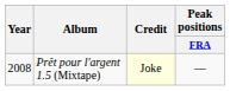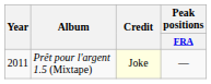 <table class="wikitable">
 <tr>
 <th align="center" rowspan="2" width="10">Year</th>
 <th align="center" rowspan="2" width="120">Album</th>
 <th align="center" rowspan="2" width="60">Credit</th>
 <th align="center" colspan="1" width="20">Peak positions</th>
 </tr>
 <tr>
 <th scope="col" style="width:3em;font-size:90%;"><a href='#'>FRA</a><br></th>
 </tr>
 <tr>
-<td style="text-align:center;">2008</td>
+<td style="text-align:center;">2011</td>
 <td><em>Prêt pour l'argent 1.5</em> (Mixtape)</td>
 <td style="background: lightyellow; text-align:center;">Joke</td>
 <td style="text-align:center;">—</td>
 </tr>
 </table>
